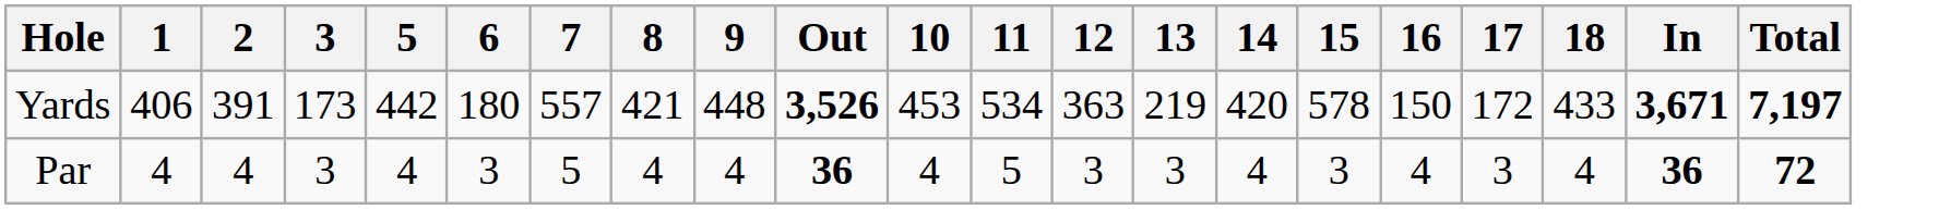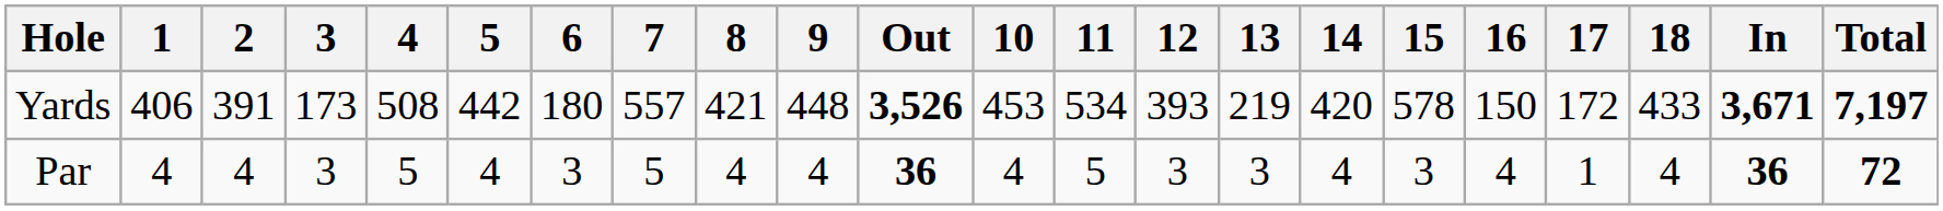 <table class="wikitable" style="text-align:center">
 <tr>
 <th align="left">Hole</th>
 <th>1</th>
 <th>2</th>
 <th>3</th>
+<th>4</th>
 <th>5</th>
 <th>6</th>
 <th>7</th>
 <th>8</th>
 <th>9</th>
 <th>Out</th>
 <th>10</th>
 <th>11</th>
 <th>12</th>
 <th>13</th>
 <th>14</th>
 <th>15</th>
 <th>16</th>
 <th>17</th>
 <th>18</th>
 <th>In</th>
 <th>Total</th>
 </tr>
 <tr>
 <td>Yards</td>
 <td>406</td>
 <td>391</td>
 <td>173</td>
+<td>508</td>
 <td>442</td>
 <td>180</td>
 <td>557</td>
 <td>421</td>
 <td>448</td>
 <td><strong>3,526</strong></td>
 <td>453</td>
 <td>534</td>
-<td>363</td>
+<td>393</td>
 <td>219</td>
 <td>420</td>
 <td>578</td>
 <td>150</td>
 <td>172</td>
 <td>433</td>
 <td><strong>3,671</strong></td>
 <td><strong>7,197</strong></td>
 </tr>
 <tr>
 <td>Par</td>
 <td>4</td>
 <td>4</td>
 <td>3</td>
+<td>5</td>
 <td>4</td>
 <td>3</td>
 <td>5</td>
 <td>4</td>
 <td>4</td>
 <td><strong>36</strong></td>
 <td>4</td>
 <td>5</td>
 <td>3</td>
 <td>3</td>
 <td>4</td>
 <td>3</td>
 <td>4</td>
-<td>3</td>
+<td>1</td>
 <td>4</td>
 <td><strong>36</strong></td>
 <td><strong>72</strong></td>
 </tr>
 </table>
